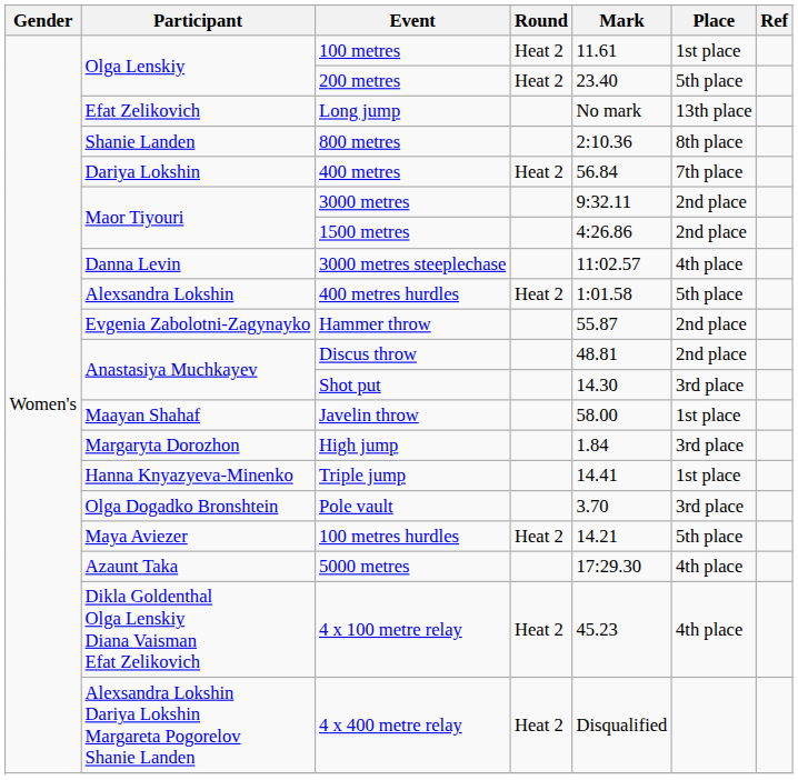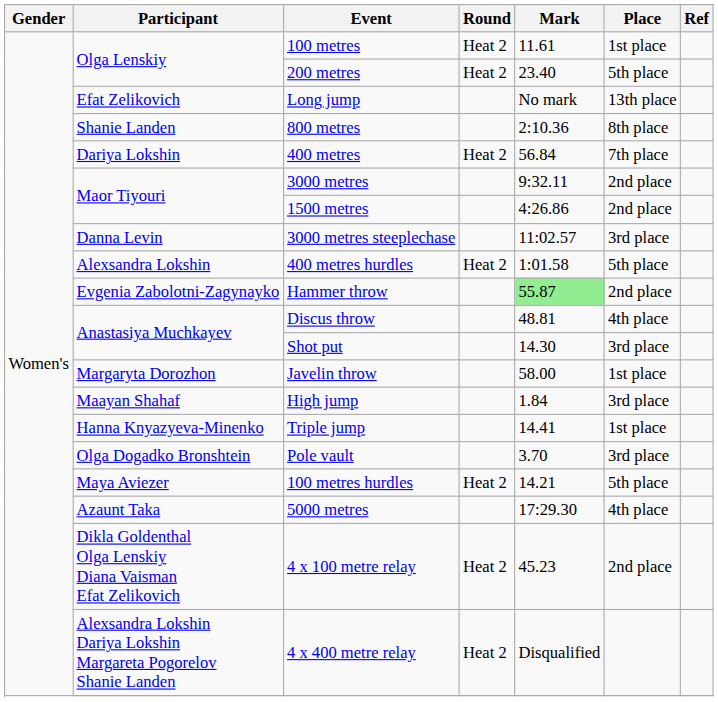 <table class="wikitable" style="font-size: 95%;">
 <tr>
 <th>Gender</th>
 <th>Participant</th>
 <th>Event</th>
 <th>Round</th>
 <th>Mark</th>
 <th>Place</th>
 <th>Ref</th>
 </tr>
 <tr>
 <td rowspan=122>Women's</td>
 <td rowspan=2><a href='#'>Olga Lenskiy</a></td>
 <td><a href='#'>100 metres</a></td>
 <td>Heat 2</td>
 <td>11.61</td>
 <td>1st place</td>
 <td></td>
 </tr>
 <tr>
 <td><a href='#'>200 metres</a></td>
 <td>Heat 2</td>
 <td>23.40</td>
 <td>5th place</td>
 <td></td>
 </tr>
 <tr>
 <td rowspan=1><a href='#'>Efat Zelikovich</a></td>
 <td><a href='#'>Long jump</a></td>
 <td></td>
 <td>No mark</td>
 <td>13th place</td>
 <td></td>
 </tr>
 <tr>
 <td rowspan=1><a href='#'>Shanie Landen</a></td>
 <td><a href='#'>800 metres</a></td>
 <td></td>
 <td>2:10.36</td>
 <td>8th place</td>
 <td></td>
 </tr>
 <tr>
 <td rowspan=1><a href='#'>Dariya Lokshin</a></td>
 <td><a href='#'>400 metres</a></td>
 <td>Heat 2</td>
 <td>56.84</td>
 <td>7th place</td>
 <td></td>
 </tr>
 <tr>
 <td rowspan=2><a href='#'>Maor Tiyouri</a></td>
 <td><a href='#'>3000 metres</a></td>
 <td></td>
 <td>9:32.11</td>
 <td>2nd place</td>
 <td></td>
 </tr>
 <tr>
 <td><a href='#'>1500 metres</a></td>
 <td></td>
 <td>4:26.86</td>
 <td>2nd place</td>
 <td></td>
 </tr>
 <tr>
 <td rowspan=1><a href='#'>Danna Levin</a></td>
 <td><a href='#'>3000 metres steeplechase</a></td>
 <td></td>
 <td>11:02.57</td>
-<td>4th place</td>
+<td>3rd place</td>
 <td></td>
 </tr>
 <tr>
 <td rowspan=1><a href='#'>Alexsandra Lokshin</a></td>
 <td><a href='#'>400 metres hurdles</a></td>
 <td>Heat 2</td>
 <td>1:01.58</td>
 <td>5th place</td>
 <td></td>
 </tr>
 <tr>
 <td rowspan=1><a href='#'>Evgenia Zabolotni-Zagynayko</a></td>
 <td><a href='#'>Hammer throw</a></td>
 <td></td>
-<td>55.87</td>
+<td style="background: lightgreen;">55.87</td>
 <td>2nd place</td>
 <td></td>
 </tr>
 <tr>
 <td rowspan=2><a href='#'>Anastasiya Muchkayev</a></td>
 <td><a href='#'>Discus throw</a></td>
 <td></td>
 <td>48.81</td>
-<td>2nd place</td>
+<td>4th place</td>
 <td></td>
 </tr>
 <tr>
 <td><a href='#'>Shot put</a></td>
 <td></td>
 <td>14.30</td>
 <td>3rd place</td>
 <td></td>
 </tr>
 <tr>
-<td rowspan=1><a href='#'>Maayan Shahaf</a></td>
+<td><a href='#'>Margaryta Dorozhon</a></td>
 <td><a href='#'>Javelin throw</a></td>
 <td></td>
 <td>58.00</td>
 <td>1st place</td>
 <td></td>
 </tr>
 <tr>
-<td><a href='#'>Margaryta Dorozhon</a></td>
+<td rowspan=1><a href='#'>Maayan Shahaf</a></td>
 <td><a href='#'>High jump</a></td>
 <td></td>
 <td>1.84</td>
 <td>3rd place</td>
 <td></td>
 </tr>
 <tr>
 <td rowspan=1><a href='#'>Hanna Knyazyeva-Minenko</a></td>
 <td><a href='#'>Triple jump</a></td>
 <td></td>
 <td>14.41</td>
 <td>1st place</td>
 <td></td>
 </tr>
 <tr>
 <td><a href='#'>Olga Dogadko Bronshtein</a></td>
 <td><a href='#'>Pole vault</a></td>
 <td></td>
 <td>3.70</td>
 <td>3rd place</td>
 <td></td>
 </tr>
 <tr>
 <td><a href='#'>Maya Aviezer</a></td>
 <td><a href='#'>100 metres hurdles</a></td>
 <td>Heat 2</td>
 <td>14.21</td>
 <td>5th place</td>
 <td></td>
 </tr>
 <tr>
 <td rowspan=1><a href='#'>Azaunt Taka</a></td>
 <td><a href='#'>5000 metres</a></td>
 <td></td>
 <td>17:29.30</td>
 <td>4th place</td>
 <td></td>
 </tr>
 <tr>
 <td rowspan=1><a href='#'>Dikla Goldenthal</a><br><a href='#'>Olga Lenskiy</a><br><a href='#'>Diana Vaisman</a><br><a href='#'>Efat Zelikovich</a></td>
 <td><a href='#'>4 x 100 metre relay</a></td>
 <td>Heat 2</td>
 <td>45.23</td>
-<td>4th place</td>
+<td>2nd place</td>
 <td></td>
 </tr>
 <tr>
 <td rowspan=1><a href='#'>Alexsandra Lokshin</a><br><a href='#'>Dariya Lokshin</a><br><a href='#'>Margareta Pogorelov</a><br><a href='#'>Shanie Landen</a></td>
 <td><a href='#'>4 x 400 metre relay</a></td>
 <td>Heat 2</td>
 <td>Disqualified</td>
 <td></td>
 <td></td>
 </tr>
 <tr>
 </tr>
 </table>
